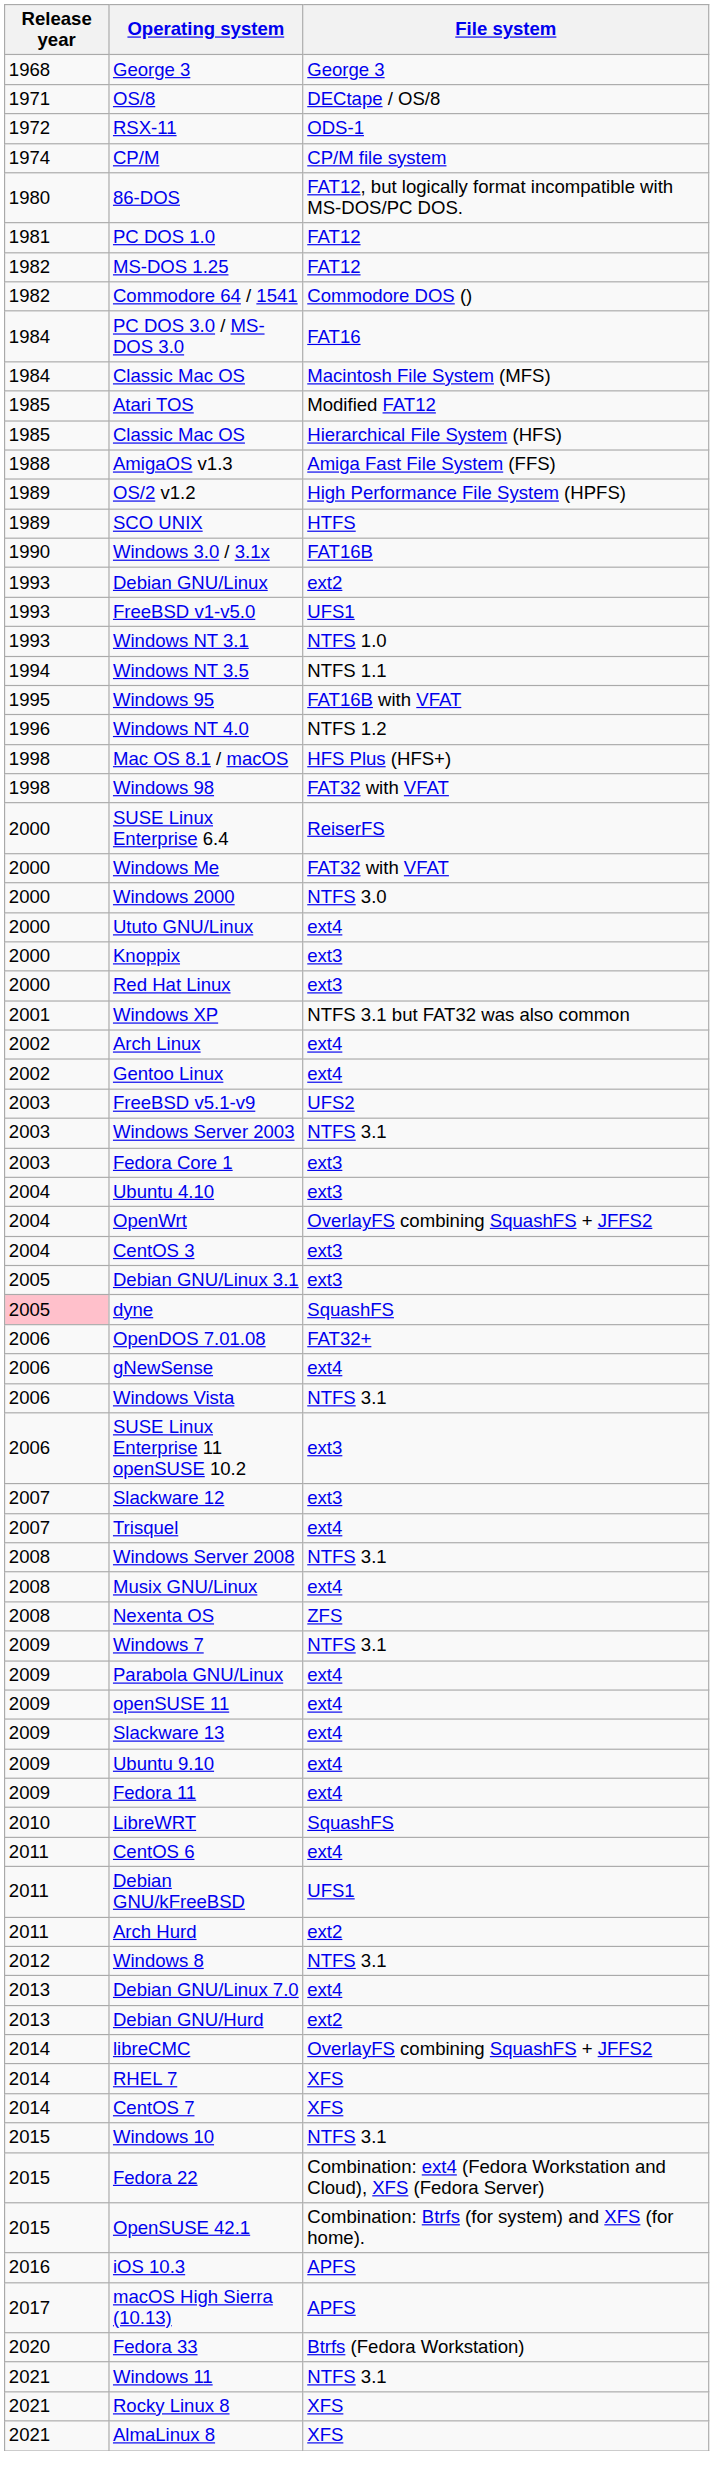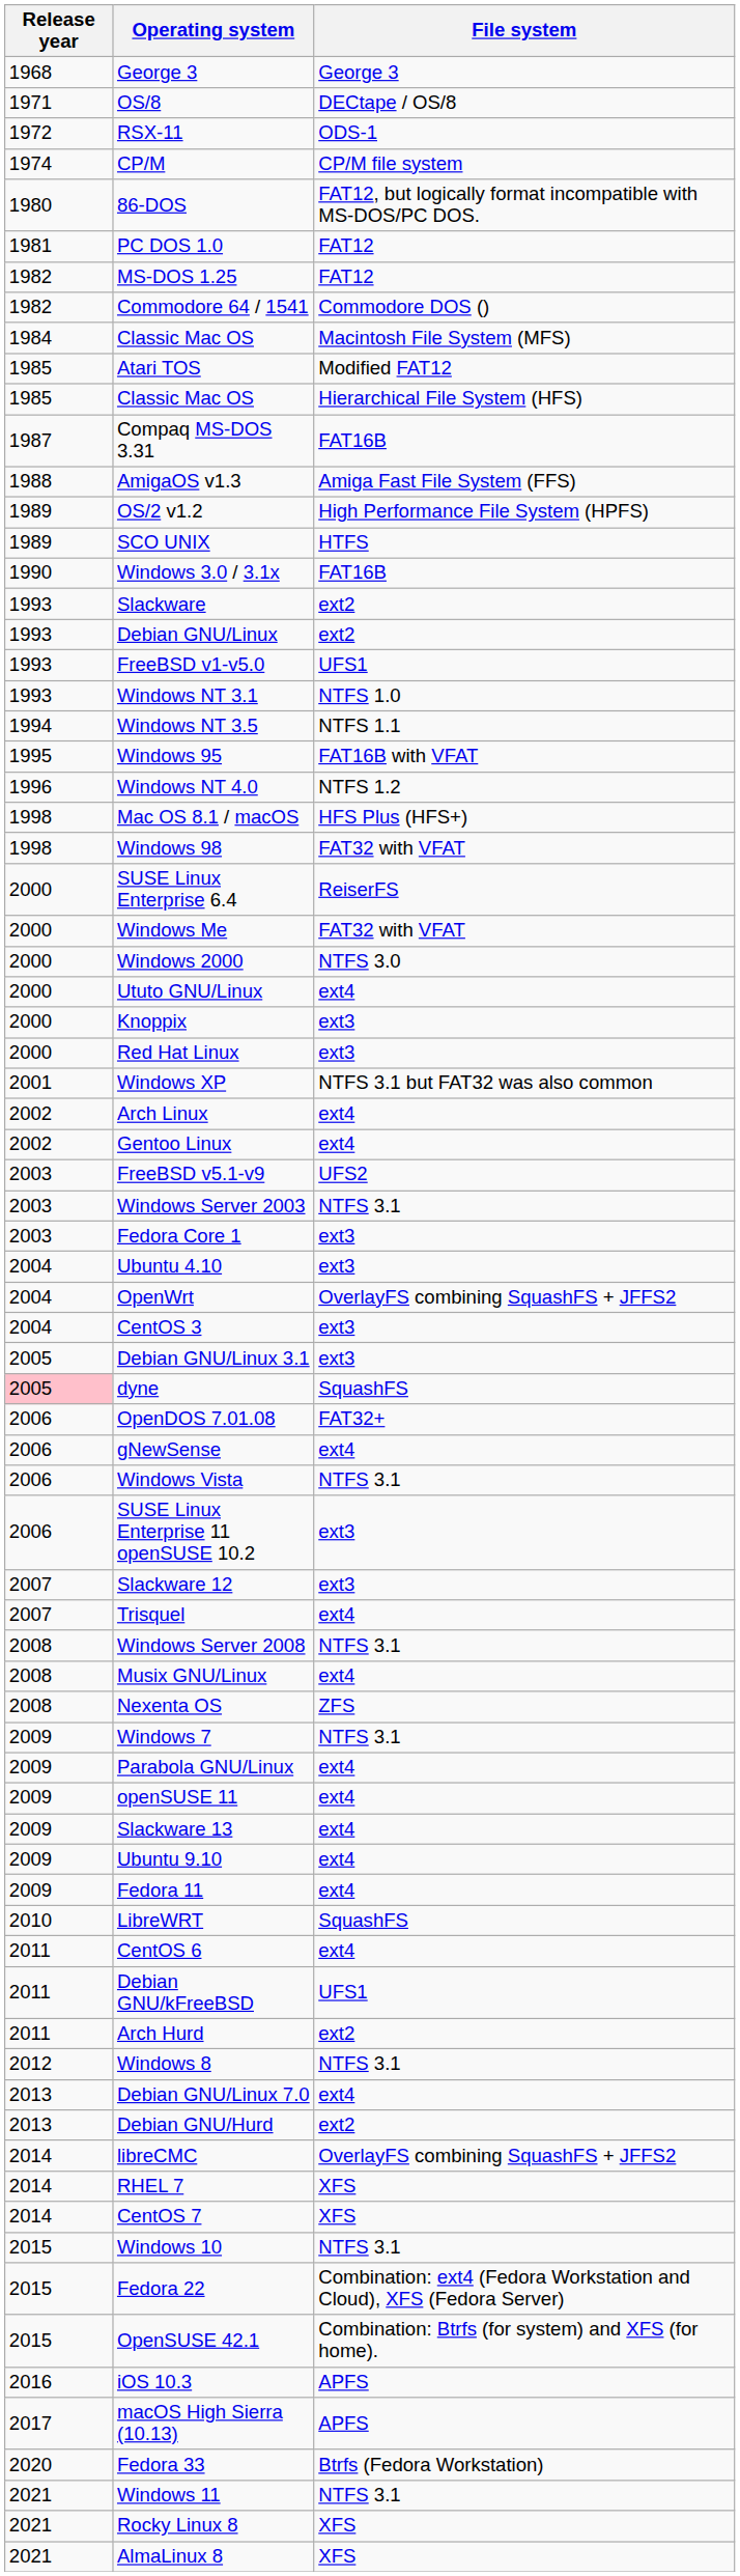 <table class="wikitable sortable">
 <tr>
 <th>Release year</th>
 <th><a href='#'>Operating system</a></th>
 <th><a href='#'>File system</a></th>
 </tr>
 <tr>
 <td>1968</td>
 <td><a href='#'>George 3</a></td>
 <td><a href='#'>George 3</a></td>
 </tr>
 <tr>
 <td>1971</td>
 <td><a href='#'>OS/8</a></td>
 <td><a href='#'>DECtape</a> / OS/8</td>
 </tr>
 <tr>
 <td>1972</td>
 <td><a href='#'>RSX-11</a></td>
 <td><a href='#'>ODS-1</a></td>
 </tr>
 <tr>
 <td>1974</td>
 <td><a href='#'>CP/M</a></td>
 <td><a href='#'>CP/M file system</a></td>
 </tr>
 <tr>
 <td>1980</td>
 <td><a href='#'>86-DOS</a></td>
 <td><a href='#'>FAT12</a>, but logically format incompatible with MS-DOS/PC DOS.</td>
 </tr>
 <tr>
 <td>1981</td>
 <td><a href='#'>PC DOS 1.0</a></td>
 <td><a href='#'>FAT12</a></td>
 </tr>
 <tr>
 <td>1982</td>
 <td><a href='#'>MS-DOS 1.25</a></td>
 <td><a href='#'>FAT12</a></td>
 </tr>
 <tr>
 <td>1982</td>
 <td><a href='#'>Commodore 64</a> / <a href='#'>1541</a></td>
 <td><a href='#'>Commodore DOS</a> ()</td>
 </tr>
 <tr>
 <td>1984</td>
-<td><a href='#'>PC DOS 3.0</a> / <a href='#'>MS-DOS 3.0</a></td>
-<td><a href='#'>FAT16</a></td>
-</tr>
-<tr>
-<td>1984</td>
 <td><a href='#'>Classic Mac OS</a></td>
 <td><a href='#'>Macintosh File System</a> (MFS)</td>
 </tr>
 <tr>
 <td>1985</td>
 <td><a href='#'>Atari TOS</a></td>
 <td>Modified <a href='#'>FAT12</a></td>
 </tr>
 <tr>
 <td>1985</td>
 <td><a href='#'>Classic Mac OS</a></td>
 <td><a href='#'>Hierarchical File System</a> (HFS)</td>
+</tr>
+<tr>
+<td>1987</td>
+<td>Compaq <a href='#'>MS-DOS</a> 3.31</td>
+<td><a href='#'>FAT16B</a></td>
 </tr>
 <tr>
 <td>1988</td>
 <td><a href='#'>AmigaOS</a> v1.3</td>
 <td><a href='#'>Amiga Fast File System</a> (FFS)</td>
 </tr>
 <tr>
 <td>1989</td>
 <td><a href='#'>OS/2</a> v1.2</td>
 <td><a href='#'>High Performance File System</a> (HPFS)</td>
 </tr>
 <tr>
 <td>1989</td>
 <td><a href='#'>SCO UNIX</a></td>
 <td><a href='#'>HTFS</a></td>
 </tr>
 <tr>
 <td>1990</td>
 <td><a href='#'>Windows 3.0</a> / <a href='#'>3.1x</a></td>
 <td><a href='#'>FAT16B</a></td>
+</tr>
+<tr>
+<td>1993</td>
+<td><a href='#'>Slackware</a></td>
+<td><a href='#'>ext2</a></td>
 </tr>
 <tr>
 <td>1993</td>
 <td><a href='#'>Debian GNU/Linux</a></td>
 <td><a href='#'>ext2</a></td>
 </tr>
 <tr>
 <td>1993</td>
 <td><a href='#'>FreeBSD v1-v5.0</a></td>
 <td><a href='#'>UFS1</a></td>
 </tr>
 <tr>
 <td>1993</td>
 <td><a href='#'>Windows NT 3.1</a></td>
 <td><a href='#'>NTFS</a> 1.0</td>
 </tr>
 <tr>
 <td>1994</td>
 <td><a href='#'>Windows NT 3.5</a></td>
 <td>NTFS 1.1</td>
 </tr>
 <tr>
 <td>1995</td>
 <td><a href='#'>Windows 95</a></td>
 <td><a href='#'>FAT16B</a> with <a href='#'>VFAT</a></td>
 </tr>
 <tr>
 <td>1996</td>
 <td><a href='#'>Windows NT 4.0</a></td>
 <td>NTFS 1.2</td>
 </tr>
 <tr>
 <td>1998</td>
 <td><a href='#'>Mac OS 8.1</a> / <a href='#'>macOS</a></td>
 <td><a href='#'>HFS Plus</a> (HFS+)</td>
 </tr>
 <tr>
 <td>1998</td>
 <td><a href='#'>Windows 98</a></td>
 <td><a href='#'>FAT32</a> with <a href='#'>VFAT</a></td>
 </tr>
 <tr>
 <td>2000</td>
 <td><a href='#'>SUSE Linux Enterprise</a> 6.4</td>
 <td><a href='#'>ReiserFS</a></td>
 </tr>
 <tr>
 <td>2000</td>
 <td><a href='#'>Windows Me</a></td>
 <td><a href='#'>FAT32</a> with <a href='#'>VFAT</a></td>
 </tr>
 <tr>
 <td>2000</td>
 <td><a href='#'>Windows 2000</a></td>
 <td><a href='#'>NTFS</a> 3.0</td>
 </tr>
 <tr>
 <td>2000</td>
 <td><a href='#'>Ututo GNU/Linux</a></td>
 <td><a href='#'>ext4</a></td>
 </tr>
 <tr>
 <td>2000</td>
 <td><a href='#'>Knoppix</a></td>
 <td><a href='#'>ext3</a></td>
 </tr>
 <tr>
 <td>2000</td>
 <td><a href='#'>Red Hat Linux</a></td>
 <td><a href='#'>ext3</a></td>
 </tr>
 <tr>
 <td>2001</td>
 <td><a href='#'>Windows XP</a></td>
 <td>NTFS 3.1 but FAT32 was also common</td>
 </tr>
 <tr>
 <td>2002</td>
 <td><a href='#'>Arch Linux</a></td>
 <td><a href='#'>ext4</a></td>
 </tr>
 <tr>
 <td>2002</td>
 <td><a href='#'>Gentoo Linux</a></td>
 <td><a href='#'>ext4</a></td>
 </tr>
 <tr>
 <td>2003</td>
 <td><a href='#'>FreeBSD v5.1-v9</a></td>
 <td><a href='#'>UFS2</a></td>
 </tr>
 <tr>
 <td>2003</td>
 <td><a href='#'>Windows Server 2003</a></td>
 <td><a href='#'>NTFS</a> 3.1</td>
 </tr>
 <tr>
 <td>2003</td>
 <td><a href='#'>Fedora Core 1</a></td>
 <td><a href='#'>ext3</a></td>
 </tr>
 <tr>
 <td>2004</td>
 <td><a href='#'>Ubuntu 4.10</a></td>
 <td><a href='#'>ext3</a></td>
 </tr>
 <tr>
 <td>2004</td>
 <td><a href='#'>OpenWrt</a></td>
 <td><a href='#'>OverlayFS</a> combining <a href='#'>SquashFS</a> + <a href='#'>JFFS2</a></td>
 </tr>
 <tr>
 <td>2004</td>
 <td><a href='#'>CentOS 3</a></td>
 <td><a href='#'>ext3</a></td>
 </tr>
 <tr>
 <td>2005</td>
 <td><a href='#'>Debian GNU/Linux 3.1</a></td>
 <td><a href='#'>ext3</a></td>
 </tr>
 <tr>
 <td style="background: pink;">2005</td>
 <td><a href='#'>dyne</a></td>
 <td><a href='#'>SquashFS</a></td>
 </tr>
 <tr>
 <td>2006</td>
 <td><a href='#'>OpenDOS 7.01.08</a></td>
 <td><a href='#'>FAT32+</a></td>
 </tr>
 <tr>
 <td>2006</td>
 <td><a href='#'>gNewSense</a></td>
 <td><a href='#'>ext4</a></td>
 </tr>
 <tr>
 <td>2006</td>
 <td><a href='#'>Windows Vista</a></td>
 <td><a href='#'>NTFS</a> 3.1</td>
 </tr>
 <tr>
 <td>2006</td>
 <td><a href='#'>SUSE Linux Enterprise</a> 11<br><a href='#'>openSUSE</a> 10.2</td>
 <td><a href='#'>ext3</a></td>
 </tr>
 <tr>
 <td>2007</td>
 <td><a href='#'>Slackware 12</a></td>
 <td><a href='#'>ext3</a></td>
 </tr>
 <tr>
 <td>2007</td>
 <td><a href='#'>Trisquel</a></td>
 <td><a href='#'>ext4</a></td>
 </tr>
 <tr>
 <td>2008</td>
 <td><a href='#'>Windows Server 2008</a></td>
 <td><a href='#'>NTFS</a> 3.1</td>
 </tr>
 <tr>
 <td>2008</td>
 <td><a href='#'>Musix GNU/Linux</a></td>
 <td><a href='#'>ext4</a></td>
 </tr>
 <tr>
 <td>2008</td>
 <td><a href='#'>Nexenta OS</a></td>
 <td><a href='#'>ZFS</a></td>
 </tr>
 <tr>
 <td>2009</td>
 <td><a href='#'>Windows 7</a></td>
 <td><a href='#'>NTFS</a> 3.1</td>
 </tr>
 <tr>
 <td>2009</td>
 <td><a href='#'>Parabola GNU/Linux</a></td>
 <td><a href='#'>ext4</a></td>
 </tr>
 <tr>
 <td>2009</td>
 <td><a href='#'>openSUSE 11</a></td>
 <td><a href='#'>ext4</a></td>
 </tr>
 <tr>
 <td>2009</td>
 <td><a href='#'>Slackware 13</a></td>
 <td><a href='#'>ext4</a></td>
 </tr>
 <tr>
 <td>2009</td>
 <td><a href='#'>Ubuntu 9.10</a></td>
 <td><a href='#'>ext4</a></td>
 </tr>
 <tr>
 <td>2009</td>
 <td><a href='#'>Fedora 11</a></td>
 <td><a href='#'>ext4</a></td>
 </tr>
 <tr>
 <td>2010</td>
 <td><a href='#'>LibreWRT</a></td>
 <td><a href='#'>SquashFS</a></td>
 </tr>
 <tr>
 <td>2011</td>
 <td><a href='#'>CentOS 6</a></td>
 <td><a href='#'>ext4</a></td>
 </tr>
 <tr>
 <td>2011</td>
 <td><a href='#'>Debian GNU/kFreeBSD</a></td>
 <td><a href='#'>UFS1</a></td>
 </tr>
 <tr>
 <td>2011</td>
 <td><a href='#'>Arch Hurd</a></td>
 <td><a href='#'>ext2</a></td>
 </tr>
 <tr>
 <td>2012</td>
 <td><a href='#'>Windows 8</a></td>
 <td><a href='#'>NTFS</a> 3.1</td>
 </tr>
 <tr>
 <td>2013</td>
 <td><a href='#'>Debian GNU/Linux 7.0</a></td>
 <td><a href='#'>ext4</a></td>
 </tr>
 <tr>
 <td>2013</td>
 <td><a href='#'>Debian GNU/Hurd</a></td>
 <td><a href='#'>ext2</a></td>
 </tr>
 <tr>
 <td>2014</td>
 <td><a href='#'>libreCMC</a></td>
 <td><a href='#'>OverlayFS</a> combining <a href='#'>SquashFS</a> + <a href='#'>JFFS2</a></td>
 </tr>
 <tr>
 <td>2014</td>
 <td><a href='#'>RHEL 7</a></td>
 <td><a href='#'>XFS</a></td>
 </tr>
 <tr>
 <td>2014</td>
 <td><a href='#'>CentOS 7</a></td>
 <td><a href='#'>XFS</a></td>
 </tr>
 <tr>
 <td>2015</td>
 <td><a href='#'>Windows 10</a></td>
 <td><a href='#'>NTFS</a> 3.1</td>
 </tr>
 <tr>
 <td>2015</td>
 <td><a href='#'>Fedora 22</a></td>
 <td>Combination:  <a href='#'>ext4</a> (Fedora Workstation and Cloud), <a href='#'>XFS</a> (Fedora Server)</td>
 </tr>
 <tr>
 <td>2015</td>
 <td><a href='#'>OpenSUSE 42.1</a></td>
 <td>Combination:  <a href='#'>Btrfs</a> (for system) and <a href='#'>XFS</a> (for home).</td>
 </tr>
 <tr>
 <td>2016</td>
 <td><a href='#'>iOS 10.3</a></td>
 <td><a href='#'>APFS</a></td>
 </tr>
 <tr>
 <td>2017</td>
 <td><a href='#'>macOS High Sierra (10.13)</a></td>
 <td><a href='#'>APFS</a></td>
 </tr>
 <tr>
 <td>2020</td>
 <td><a href='#'>Fedora 33</a></td>
 <td><a href='#'>Btrfs</a> (Fedora Workstation)</td>
 </tr>
 <tr>
 <td>2021</td>
 <td><a href='#'>Windows 11</a></td>
 <td><a href='#'>NTFS</a> 3.1</td>
 </tr>
 <tr>
 <td>2021</td>
 <td><a href='#'>Rocky Linux 8</a></td>
 <td><a href='#'>XFS</a></td>
 </tr>
 <tr>
 <td>2021</td>
 <td><a href='#'>AlmaLinux 8</a></td>
 <td><a href='#'>XFS</a></td>
 </tr>
 </table>
